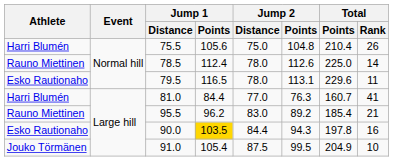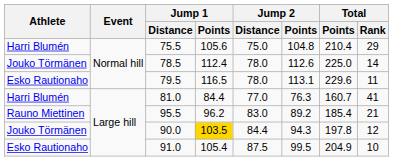 <table class="wikitable" style="font-size:90%">
 <tr>
 <th rowspan="2">Athlete</th>
 <th rowspan="2">Event</th>
 <th colspan="2">Jump 1</th>
 <th colspan="2">Jump 2</th>
 <th colspan="2">Total</th>
 </tr>
 <tr>
 <th>Distance</th>
 <th>Points</th>
 <th>Distance</th>
 <th>Points</th>
 <th>Points</th>
 <th>Rank</th>
 </tr>
 <tr>
 <td><a href='#'>Harri Blumén</a></td>
 <td rowspan="3">Normal hill</td>
 <td align="center">75.5</td>
 <td align="center">105.6</td>
 <td align="center">75.0</td>
 <td align="center">104.8</td>
 <td align="center">210.4</td>
-<td align="center">26</td>
+<td align="center">29</td>
 </tr>
 <tr>
-<td><a href='#'>Rauno Miettinen</a></td>
+<td><a href='#'>Jouko Törmänen</a></td>
 <td align="center">78.5</td>
 <td align="center">112.4</td>
 <td align="center">78.0</td>
 <td align="center">112.6</td>
 <td align="center">225.0</td>
 <td align="center">14</td>
 </tr>
 <tr>
 <td><a href='#'>Esko Rautionaho</a></td>
 <td align="center">79.5</td>
 <td align="center">116.5</td>
 <td align="center">78.0</td>
 <td align="center">113.1</td>
 <td align="center">229.6</td>
 <td align="center">11</td>
 </tr>
 <tr>
 <td><a href='#'>Harri Blumén</a></td>
 <td rowspan="4">Large hill</td>
 <td align="center">81.0</td>
 <td align="center">84.4</td>
 <td align="center">77.0</td>
 <td align="center">76.3</td>
 <td align="center">160.7</td>
 <td align="center">41</td>
 </tr>
 <tr>
 <td><a href='#'>Rauno Miettinen</a></td>
 <td align="center">95.5</td>
 <td align="center">96.2</td>
 <td align="center">83.0</td>
 <td align="center">89.2</td>
 <td align="center">185.4</td>
 <td align="center">21</td>
 </tr>
 <tr>
-<td><a href='#'>Esko Rautionaho</a></td>
+<td><a href='#'>Jouko Törmänen</a></td>
 <td align="center">90.0</td>
 <td align="center" style="background: gold;">103.5</td>
 <td align="center">84.4</td>
 <td align="center">94.3</td>
 <td align="center">197.8</td>
-<td align="center">16</td>
+<td align="center">12</td>
 </tr>
 <tr>
-<td><a href='#'>Jouko Törmänen</a></td>
+<td><a href='#'>Esko Rautionaho</a></td>
 <td align="center">91.0</td>
 <td align="center">105.4</td>
 <td align="center">87.5</td>
 <td align="center">99.5</td>
 <td align="center">204.9</td>
 <td align="center">10</td>
 </tr>
 </table>
